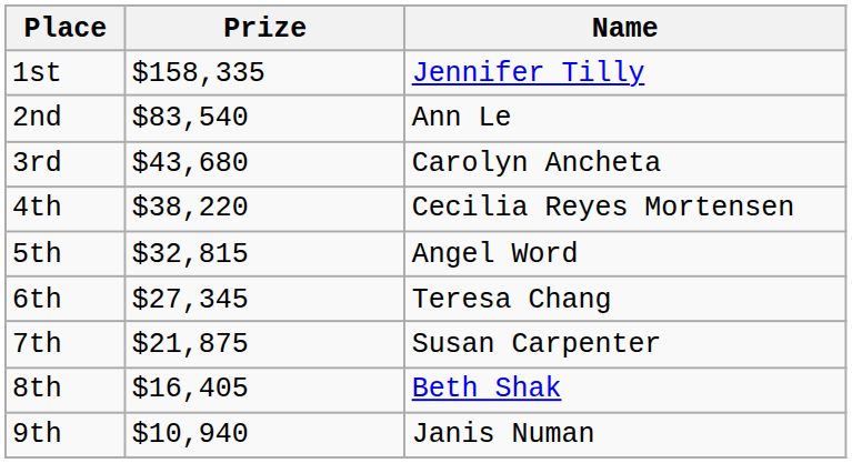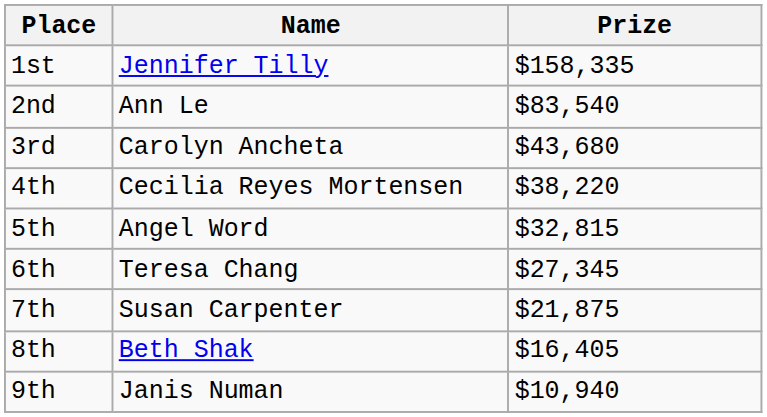 <table class="wikitable">
 <tr>
 <th width="50">Place</th>
+<th width="200">Name</th>
 <th width="125">Prize</th>
-<th width="200">Name</th>
 </tr>
 <tr>
 <td>1st</td>
+<td><a href='#'>Jennifer Tilly</a></td>
 <td>$158,335</td>
-<td><a href='#'>Jennifer Tilly</a></td>
 </tr>
 <tr>
 <td>2nd</td>
+<td>Ann Le</td>
 <td>$83,540</td>
-<td>Ann Le</td>
 </tr>
 <tr>
 <td>3rd</td>
+<td>Carolyn Ancheta</td>
 <td>$43,680</td>
-<td>Carolyn Ancheta</td>
 </tr>
 <tr>
 <td>4th</td>
+<td>Cecilia Reyes Mortensen</td>
 <td>$38,220</td>
-<td>Cecilia Reyes Mortensen</td>
 </tr>
 <tr>
 <td>5th</td>
+<td>Angel Word</td>
 <td>$32,815</td>
-<td>Angel Word</td>
 </tr>
 <tr>
 <td>6th</td>
+<td>Teresa Chang</td>
 <td>$27,345</td>
-<td>Teresa Chang</td>
 </tr>
 <tr>
 <td>7th</td>
+<td>Susan Carpenter</td>
 <td>$21,875</td>
-<td>Susan Carpenter</td>
 </tr>
 <tr>
 <td>8th</td>
+<td><a href='#'>Beth Shak</a></td>
 <td>$16,405</td>
-<td><a href='#'>Beth Shak</a></td>
 </tr>
 <tr>
 <td>9th</td>
+<td>Janis Numan</td>
 <td>$10,940</td>
-<td>Janis Numan</td>
 </tr>
 </table>
